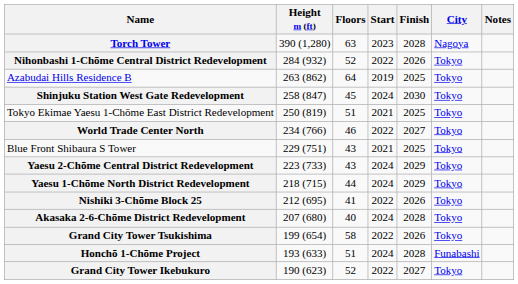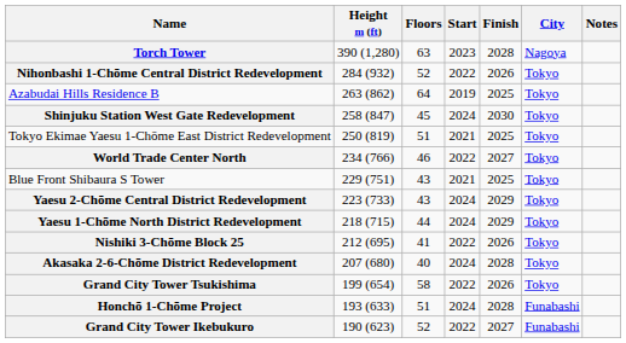 <table class="wikitable sortable plainrowheaders">
 <tr>
 <th scope="col">Name</th>
 <th scope="col">Height<br><small><a href='#'>m</a> (<a href='#'>ft</a>)</small></th>
 <th scope="col">Floors</th>
 <th scope="col">Start</th>
 <th scope="col">Finish</th>
 <th scope="col"><a href='#'>City</a></th>
 <th scope="col" class="unsortable">Notes</th>
 </tr>
 <tr>
 <th scope="row"><a href='#'>Torch Tower</a></th>
 <td style="text-align:center;">390 (1,280)</td>
 <td style="text-align:center;">63</td>
 <td style="text-align:center;">2023</td>
 <td style="text-align:center;">2028</td>
 <td><a href='#'>Nagoya</a></td>
 <td></td>
 </tr>
 <tr>
 <th scope="row">Nihonbashi 1-Chōme Central District Redevelopment</th>
 <td style="text-align:center;">284 (932)</td>
 <td style="text-align:center;">52</td>
 <td style="text-align:center;">2022</td>
 <td style="text-align:center;">2026</td>
 <td><a href='#'>Tokyo</a></td>
 <td></td>
 </tr>
 <tr style>
 <td !scope="row"><a href='#'>Azabudai Hills Residence B</a></td>
 <td style="text-align:center;">263 (862)</td>
 <td style="text-align:center;">64</td>
 <td style="text-align:center;">2019</td>
 <td style="text-align:center;">2025</td>
 <td><a href='#'>Tokyo</a></td>
 <td></td>
 </tr>
 <tr>
 <th scope="row">Shinjuku Station West Gate Redevelopment</th>
 <td style="text-align:center;">258 (847)</td>
 <td style="text-align:center;">45</td>
 <td style="text-align:center;">2024</td>
 <td style="text-align:center;">2030</td>
 <td><a href='#'>Tokyo</a></td>
 <td></td>
 </tr>
 <tr style>
 <td !scope="row">Tokyo Ekimae Yaesu 1-Chōme East District Redevelopment</td>
 <td style="text-align:center;">250 (819)</td>
 <td style="text-align:center;">51</td>
 <td style="text-align:center;">2021</td>
 <td style="text-align:center;">2025</td>
 <td><a href='#'>Tokyo</a></td>
 <td></td>
 </tr>
 <tr>
 <th scope="row">World Trade Center North</th>
 <td style="text-align:center;">234 (766)</td>
 <td style="text-align:center;">46</td>
 <td style="text-align:center;">2022</td>
 <td style="text-align:center;">2027</td>
 <td><a href='#'>Tokyo</a></td>
 <td></td>
 </tr>
 <tr style>
 <td !scope="row">Blue Front Shibaura S Tower</td>
 <td style="text-align:center;">229 (751)</td>
 <td style="text-align:center;">43</td>
 <td style="text-align:center;">2021</td>
 <td style="text-align:center;">2025</td>
 <td><a href='#'>Tokyo</a></td>
 <td></td>
 </tr>
 <tr>
 <th scope="row">Yaesu 2-Chōme Central District Redevelopment</th>
 <td style="text-align:center;">223 (733)</td>
 <td style="text-align:center;">43</td>
 <td style="text-align:center;">2024</td>
 <td style="text-align:center;">2029</td>
 <td><a href='#'>Tokyo</a></td>
 <td></td>
 </tr>
 <tr>
 <th scope="row">Yaesu 1-Chōme North District Redevelopment</th>
 <td style="text-align:center;">218 (715)</td>
 <td style="text-align:center;">44</td>
 <td style="text-align:center;">2024</td>
 <td style="text-align:center;">2029</td>
 <td><a href='#'>Tokyo</a></td>
 <td></td>
 </tr>
 <tr>
 <th scope="row">Nishiki 3-Chōme Block 25</th>
 <td style="text-align:center;">212 (695)</td>
 <td style="text-align:center;">41</td>
 <td style="text-align:center;">2022</td>
 <td style="text-align:center;">2026</td>
 <td><a href='#'>Tokyo</a></td>
 <td></td>
 </tr>
 <tr>
 <th scope="row">Akasaka 2-6-Chōme District Redevelopment</th>
 <td style="text-align:center;">207 (680)</td>
 <td style="text-align:center;">40</td>
 <td style="text-align:center;">2024</td>
 <td style="text-align:center;">2028</td>
 <td><a href='#'>Tokyo</a></td>
 <td></td>
 </tr>
 <tr>
 <th scope="row">Grand City Tower Tsukishima</th>
 <td style="text-align:center;">199 (654)</td>
 <td style="text-align:center;">58</td>
 <td style="text-align:center;">2022</td>
 <td style="text-align:center;">2026</td>
 <td><a href='#'>Tokyo</a></td>
 <td></td>
 </tr>
 <tr>
 <th scope="row">Honchō 1-Chōme Project</th>
 <td style="text-align:center;">193 (633)</td>
 <td style="text-align:center;">51</td>
 <td style="text-align:center;">2024</td>
 <td style="text-align:center;">2028</td>
 <td><a href='#'>Funabashi</a></td>
 <td></td>
 </tr>
 <tr>
 <th scope="row">Grand City Tower Ikebukuro</th>
 <td style="text-align:center;">190 (623)</td>
 <td style="text-align:center;">52</td>
 <td style="text-align:center;">2022</td>
 <td style="text-align:center;">2027</td>
-<td><a href='#'>Tokyo</a></td>
+<td><a href='#'>Funabashi</a></td>
 <td></td>
 </tr>
 </table>
